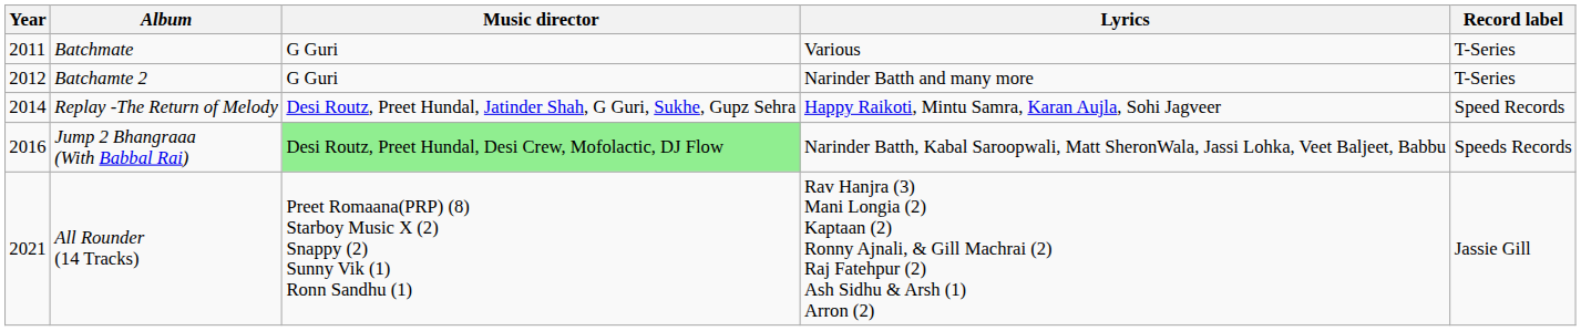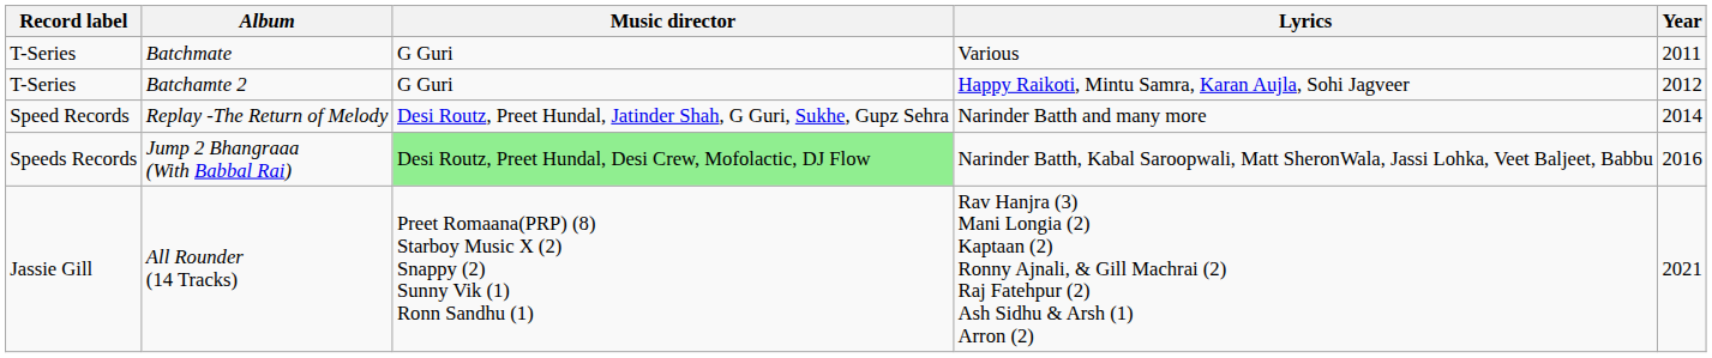 <table class="wikitable sortable">
 <tr>
-<th>Year</th>
+<th>Record label</th>
 <th><em>Album</em></th>
 <th>Music director</th>
 <th>Lyrics</th>
-<th>Record label</th>
+<th>Year</th>
 </tr>
 <tr>
-<td>2011</td>
+<td>T-Series</td>
 <td><em>Batchmate</em></td>
 <td>G Guri</td>
 <td>Various</td>
-<td>T-Series</td>
+<td>2011</td>
 </tr>
 <tr>
-<td>2012</td>
+<td>T-Series</td>
 <td><em>Batchamte 2</em></td>
 <td>G Guri</td>
-<td>Narinder Batth and many more</td>
-<td>T-Series</td>
+<td><a href='#'>Happy Raikoti</a>, Mintu Samra, <a href='#'>Karan Aujla</a>, Sohi Jagveer</td>
+<td>2012</td>
 </tr>
 <tr>
-<td>2014</td>
+<td>Speed Records</td>
 <td><em>Replay -The Return of Melody</em></td>
 <td><a href='#'>Desi Routz</a>, Preet Hundal, <a href='#'>Jatinder Shah</a>, G Guri, <a href='#'>Sukhe</a>, Gupz Sehra</td>
-<td><a href='#'>Happy Raikoti</a>, Mintu Samra, <a href='#'>Karan Aujla</a>, Sohi Jagveer</td>
-<td>Speed Records</td>
+<td>Narinder Batth and many more</td>
+<td>2014</td>
 </tr>
 <tr>
-<td>2016</td>
+<td>Speeds Records</td>
 <td><em>Jump 2 Bhangraaa</em><br><em>(With <a href='#'>Babbal Rai</a>)</em></td>
 <td style="background: lightgreen;">Desi Routz, Preet Hundal, Desi Crew, Mofolactic, DJ Flow</td>
 <td>Narinder Batth, Kabal Saroopwali, Matt SheronWala, Jassi Lohka, Veet Baljeet, Babbu</td>
-<td>Speeds Records</td>
+<td>2016</td>
 </tr>
 <tr>
-<td>2021</td>
+<td>Jassie Gill</td>
 <td><em>All Rounder</em><br>(14 Tracks)</td>
 <td>Preet Romaana(PRP) (8)<br>Starboy Music X (2)<br>Snappy (2)<br>Sunny Vik (1)<br>Ronn Sandhu (1)</td>
 <td>Rav Hanjra (3)<br>Mani Longia (2)<br>Kaptaan (2)<br>Ronny Ajnali, & Gill Machrai (2)<br>Raj Fatehpur (2)<br>Ash Sidhu & Arsh (1)<br>Arron (2)</td>
-<td>Jassie Gill</td>
+<td>2021</td>
 </tr>
 </table>
